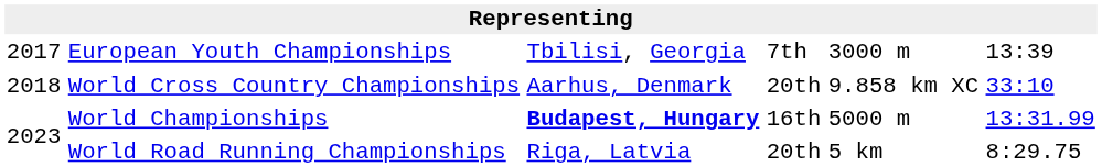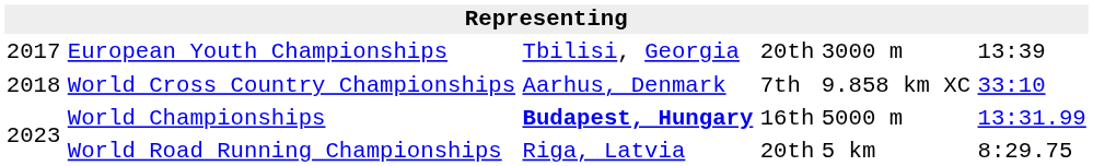 <table>
 <tr>
 <th bgcolor="#eeeeee" colspan="6">Representing </th>
 </tr>
 <tr>
 <td>2017</td>
 <td><a href='#'>European Youth Championships</a></td>
 <td><a href='#'>Tbilisi</a>, <a href='#'>Georgia</a></td>
-<td>7th</td>
+<td>20th</td>
 <td>3000 m</td>
 <td>13:39</td>
 </tr>
 <tr>
 <td>2018</td>
 <td><a href='#'>World Cross Country Championships</a></td>
 <td><a href='#'>Aarhus, Denmark</a></td>
-<td>20th</td>
+<td>7th</td>
 <td>9.858 km XC</td>
 <td><a href='#'>33:10</a></td>
 </tr>
 <tr>
 <td rowspan=2>2023</td>
 <td><a href='#'>World Championships</a></td>
 <td><strong><a href='#'>Budapest, Hungary</a></strong></td>
 <td>16th</td>
 <td>5000 m</td>
 <td><a href='#'>13:31.99</a></td>
 </tr>
 <tr>
 <td><a href='#'>World Road Running Championships</a></td>
 <td><a href='#'>Riga, Latvia</a></td>
 <td>20th</td>
 <td>5 km</td>
 <td>8:29.75</td>
 </tr>
 </table>
